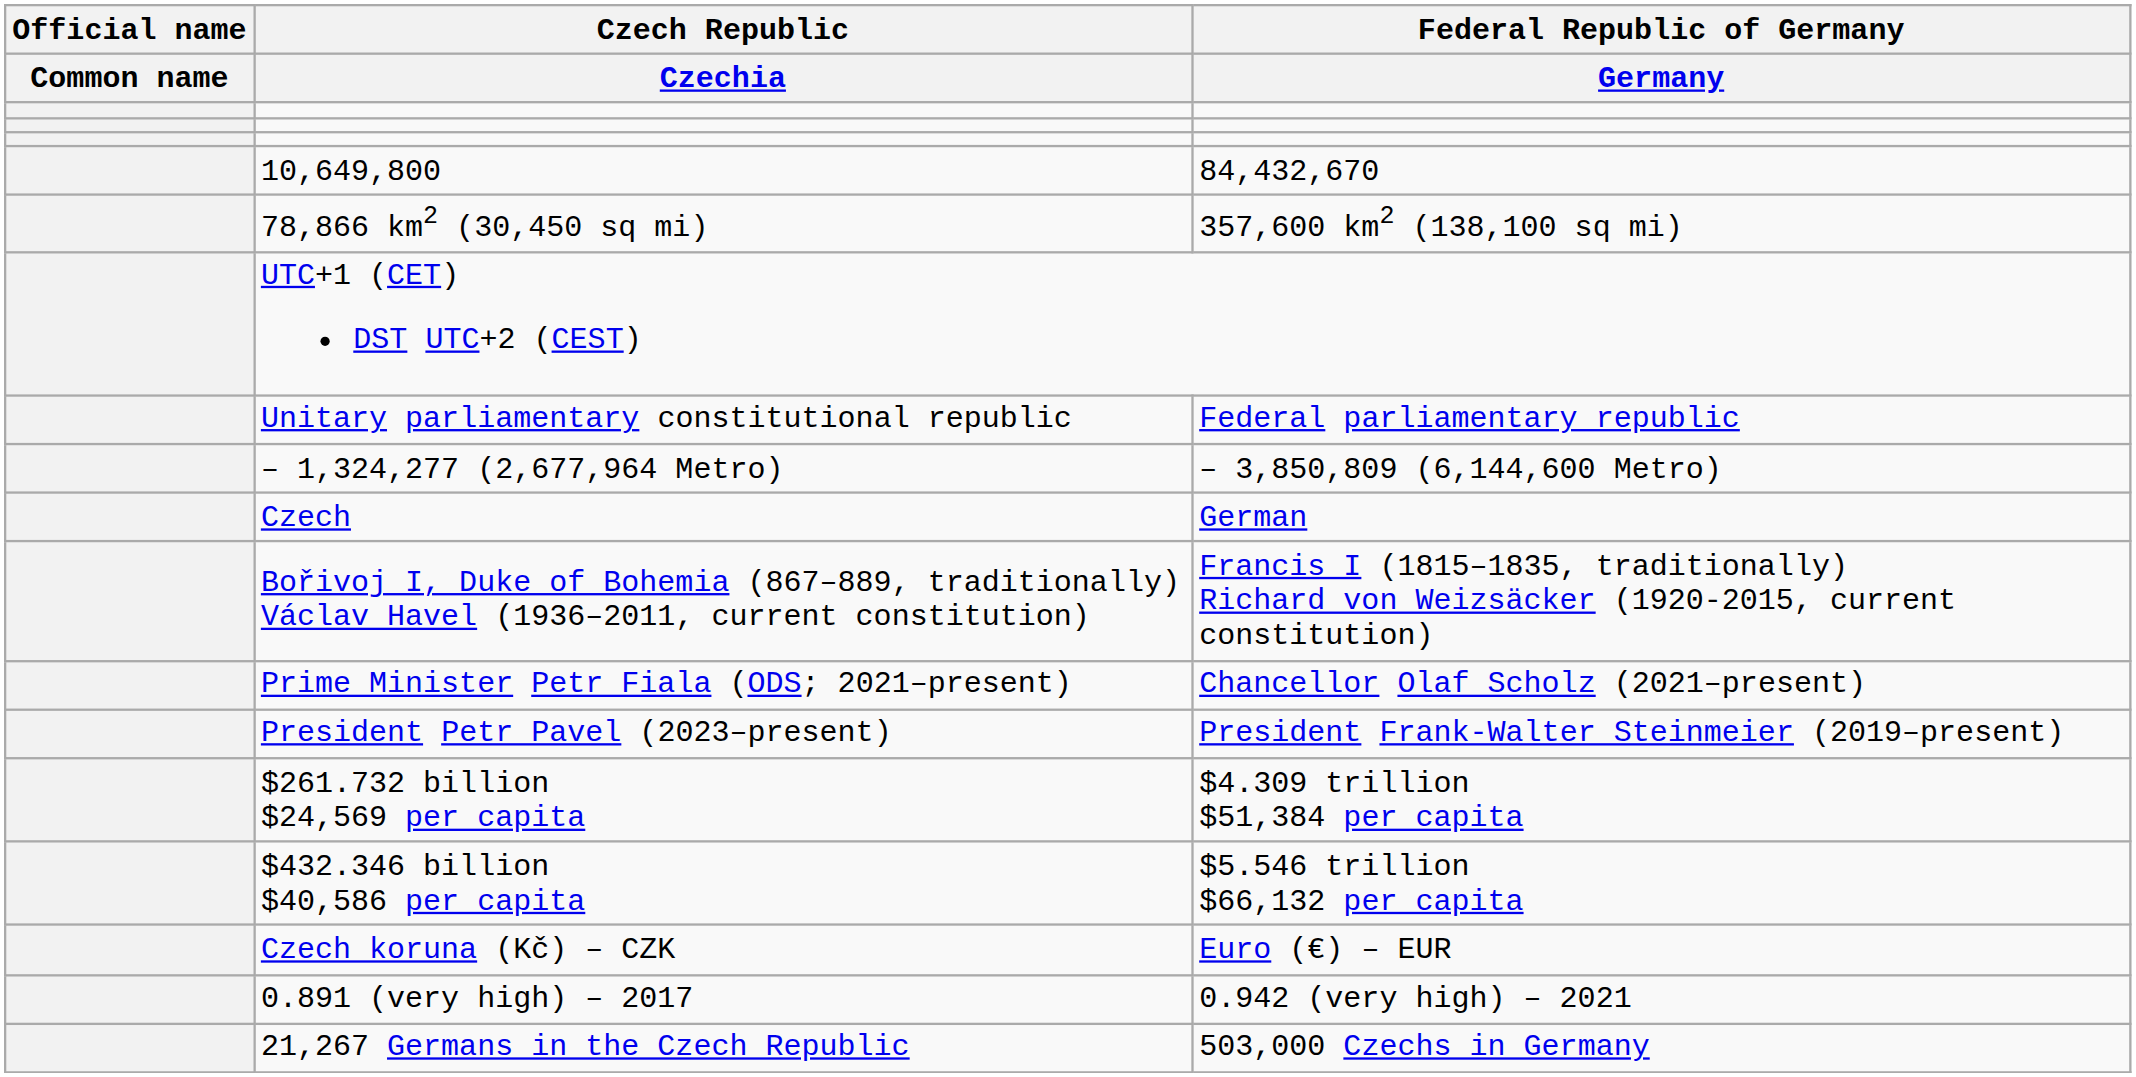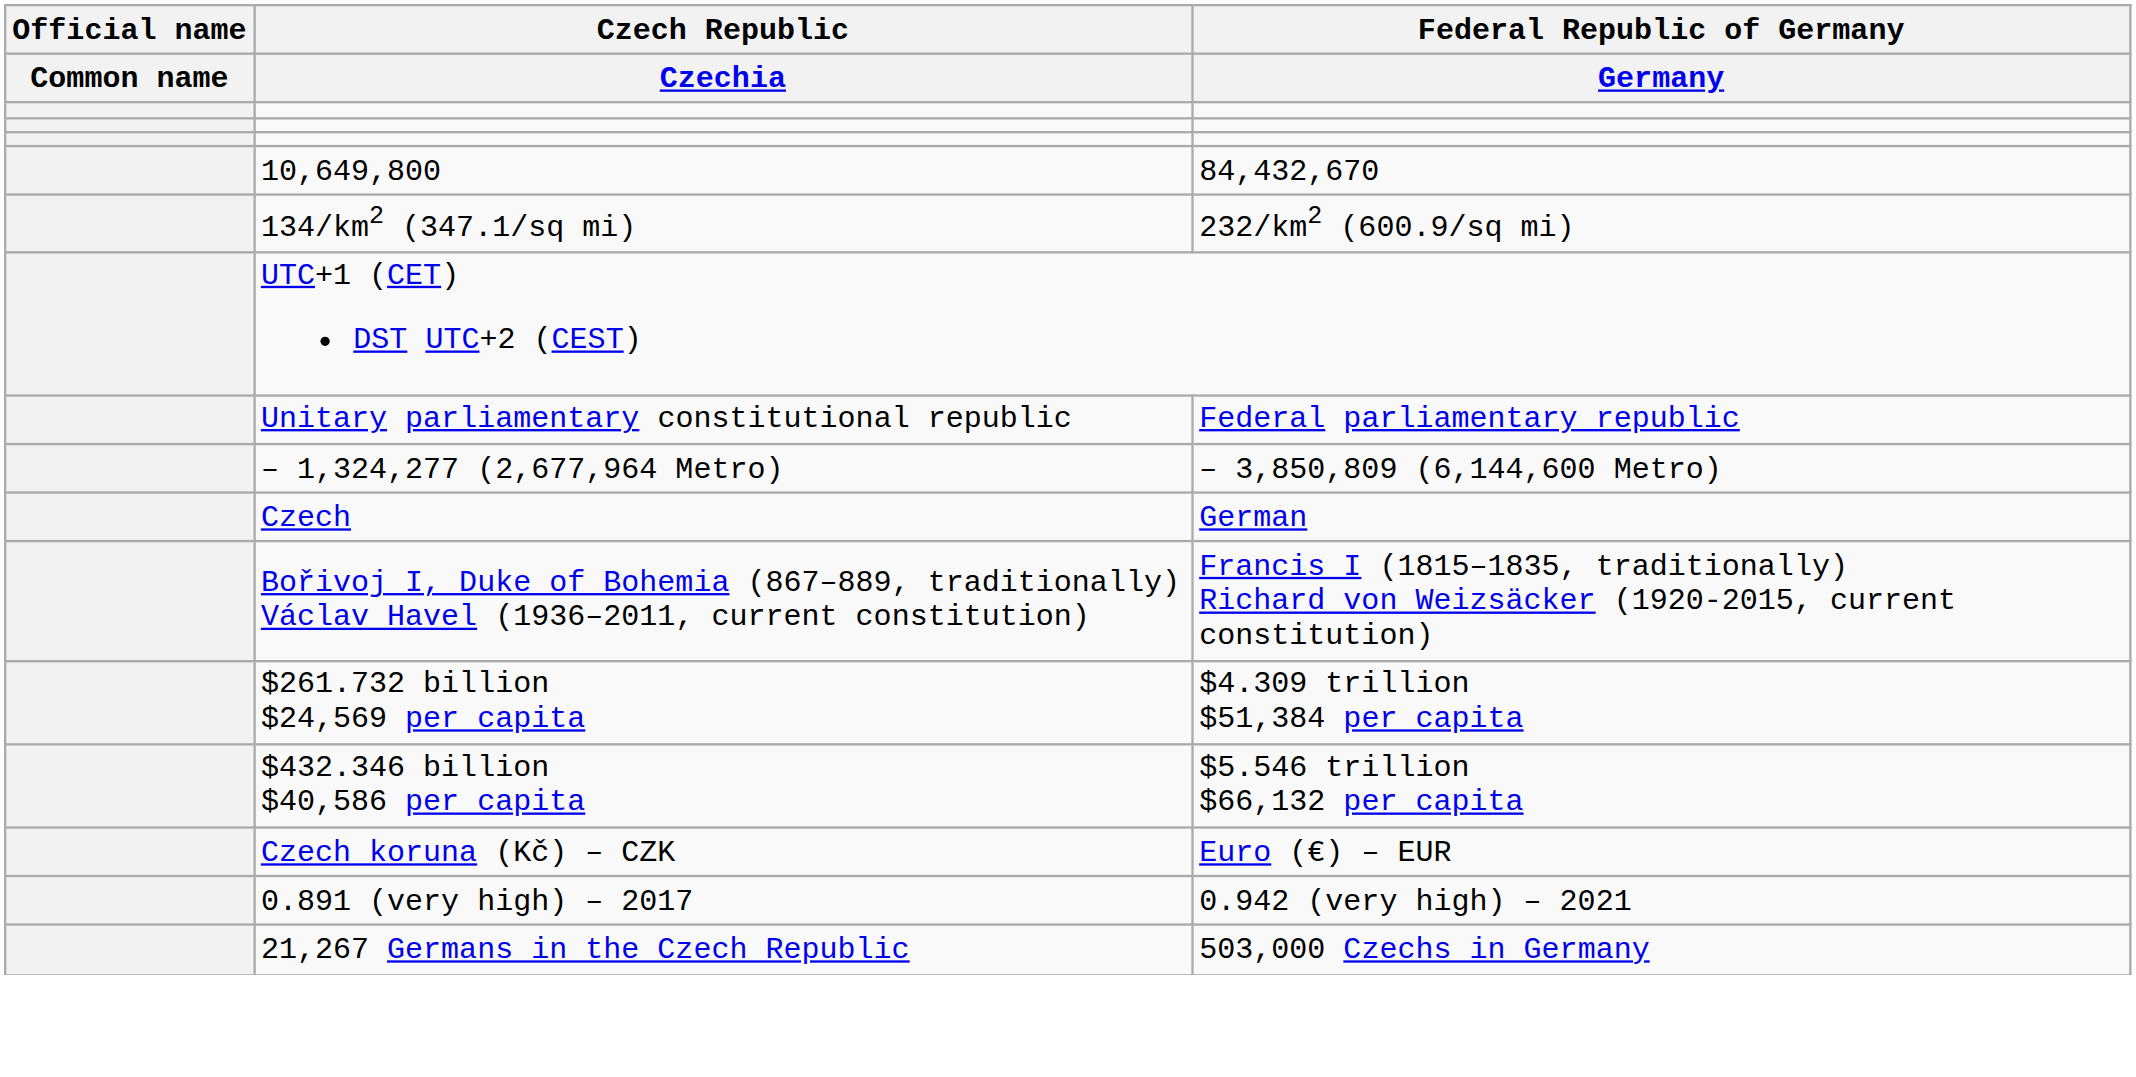 <table class="wikitable">
 <tr>
 <th>Official name</th>
 <th>Czech Republic</th>
 <th>Federal Republic of Germany</th>
 </tr>
 <tr>
 <th>Common name</th>
 <th width="400"><a href='#'>Czechia</a></th>
 <th width="400"><a href='#'>Germany</a></th>
 </tr>
 <tr>
 <th></th>
 <td style="text-align:center"></td>
 <td style="text-align:center"></td>
 </tr>
 <tr>
 <th></th>
 <td></td>
 <td style="text-align:center"></td>
 </tr>
 <tr>
 <th></th>
 <td><div></div></td>
 <td><div></div></td>
 </tr>
 <tr>
 <th></th>
 <td>10,649,800</td>
 <td>84,432,670</td>
 </tr>
 <tr>
 <th></th>
-<td>78,866 km<sup>2</sup> (30,450 sq mi)</td>
-<td>357,600 km<sup>2</sup> (138,100 sq mi)</td>
+<td>134/km<sup>2</sup> (347.1/sq mi)</td>
+<td>232/km<sup>2</sup> (600.9/sq mi)</td>
 </tr>
 <tr>
 <th></th>
 <td colspan="2"><a href='#'>UTC</a>+1 (<a href='#'>CET</a>)<br><ul><li><a href='#'>DST</a> <a href='#'>UTC</a>+2 (<a href='#'>CEST</a>)</li></ul></td>
 </tr>
 <tr>
 <th></th>
 <td><a href='#'>Unitary</a> <a href='#'>parliamentary</a> constitutional republic</td>
 <td><a href='#'>Federal</a> <a href='#'>parliamentary republic</a></td>
 </tr>
 <tr>
 <th></th>
 <td> – 1,324,277 (2,677,964 Metro)</td>
 <td> – 3,850,809 (6,144,600 Metro)</td>
 </tr>
 <tr>
 <th></th>
 <td><a href='#'>Czech</a></td>
 <td><a href='#'>German</a></td>
 </tr>
 <tr>
 <th></th>
 <td><a href='#'>Bořivoj I, Duke of Bohemia</a> (867–889, traditionally)<br><a href='#'>Václav Havel</a> (1936–2011, current constitution)</td>
 <td><a href='#'>Francis I</a> (1815–1835, traditionally)<br><a href='#'>Richard von Weizsäcker</a> (1920-2015, current constitution)</td>
 </tr>
 <tr>
 <th></th>
-<td><a href='#'>Prime Minister</a> <a href='#'>Petr Fiala</a> (<a href='#'>ODS</a>; 2021–present)</td>
-<td><a href='#'>Chancellor</a> <a href='#'>Olaf Scholz</a> (2021–present)</td>
-</tr>
-<tr>
-<th></th>
-<td><a href='#'>President</a> <a href='#'>Petr Pavel</a> (2023–present)</td>
-<td><a href='#'>President</a> <a href='#'>Frank-Walter Steinmeier</a> (2019–present)</td>
-</tr>
-<tr>
-<th></th>
 <td>$261.732 billion<br>$24,569 <a href='#'>per capita</a></td>
 <td>$4.309 trillion<br>$51,384 <a href='#'>per capita</a></td>
 </tr>
 <tr>
 <th></th>
 <td>$432.346 billion<br>$40,586 <a href='#'>per capita</a></td>
 <td>$5.546 trillion<br>$66,132 <a href='#'>per capita</a></td>
 </tr>
 <tr>
 <th></th>
 <td><a href='#'>Czech koruna</a> (Kč) – CZK</td>
 <td><a href='#'>Euro</a> (€) – EUR</td>
 </tr>
 <tr>
 <th></th>
 <td>0.891 (very high) – 2017</td>
 <td>0.942 (very high) – 2021</td>
 </tr>
 <tr>
 <th></th>
 <td>21,267 <a href='#'>Germans in the Czech Republic</a></td>
 <td>503,000 <a href='#'>Czechs in Germany</a></td>
 </tr>
 </table>
